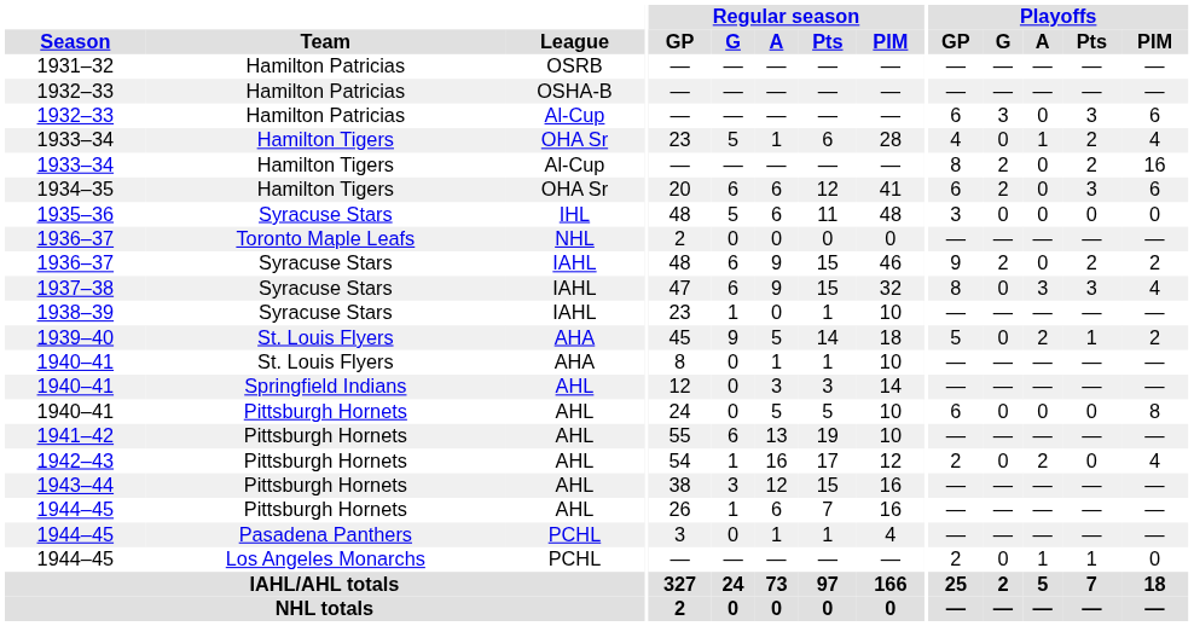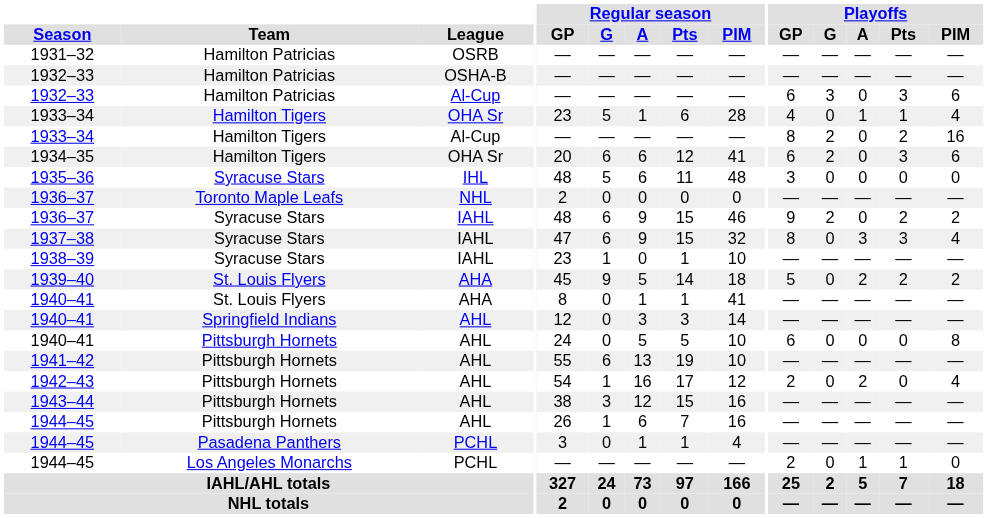 <table border="0" cellpadding="1" cellspacing="0" style="text-align:center; width:60em">
 <tr bgcolor="#e0e0e0">
 <th colspan="3" bgcolor="#ffffff"></th>
 <th rowspan="100" bgcolor="#ffffff"></th>
 <th colspan="5"><a href='#'>Regular season</a></th>
 <th rowspan="100" bgcolor="#ffffff"></th>
 <th colspan="5"><a href='#'>Playoffs</a></th>
 </tr>
 <tr bgcolor="#e0e0e0">
 <th><a href='#'>Season</a></th>
 <th>Team</th>
 <th>League</th>
 <th>GP</th>
 <th><a href='#'>G</a></th>
 <th><a href='#'>A</a></th>
 <th><a href='#'>Pts</a></th>
 <th><a href='#'>PIM</a></th>
 <th>GP</th>
 <th>G</th>
 <th>A</th>
 <th>Pts</th>
 <th>PIM</th>
 </tr>
 <tr>
 <td>1931–32</td>
 <td>Hamilton Patricias</td>
 <td>OSRB</td>
 <td>—</td>
 <td>—</td>
 <td>—</td>
 <td>—</td>
 <td>—</td>
 <td>—</td>
 <td>—</td>
 <td>—</td>
 <td>—</td>
 <td>—</td>
 </tr>
 <tr bgcolor="#f0f0f0">
 <td>1932–33</td>
 <td>Hamilton Patricias</td>
 <td>OSHA-B</td>
 <td>—</td>
 <td>—</td>
 <td>—</td>
 <td>—</td>
 <td>—</td>
 <td>—</td>
 <td>—</td>
 <td>—</td>
 <td>—</td>
 <td>—</td>
 </tr>
 <tr>
 <td><a href='#'>1932–33</a></td>
 <td>Hamilton Patricias</td>
 <td><a href='#'>Al-Cup</a></td>
 <td>—</td>
 <td>—</td>
 <td>—</td>
 <td>—</td>
 <td>—</td>
 <td>6</td>
 <td>3</td>
 <td>0</td>
 <td>3</td>
 <td>6</td>
 </tr>
 <tr bgcolor="#f0f0f0">
 <td>1933–34</td>
 <td><a href='#'>Hamilton Tigers</a></td>
 <td><a href='#'>OHA Sr</a></td>
 <td>23</td>
 <td>5</td>
 <td>1</td>
 <td>6</td>
 <td>28</td>
 <td>4</td>
 <td>0</td>
 <td>1</td>
-<td>2</td>
+<td>1</td>
 <td>4</td>
 </tr>
 <tr>
 <td><a href='#'>1933–34</a></td>
 <td>Hamilton Tigers</td>
 <td>Al-Cup</td>
 <td>—</td>
 <td>—</td>
 <td>—</td>
 <td>—</td>
 <td>—</td>
 <td>8</td>
 <td>2</td>
 <td>0</td>
 <td>2</td>
 <td>16</td>
 </tr>
 <tr bgcolor="#f0f0f0">
 <td>1934–35</td>
 <td>Hamilton Tigers</td>
 <td>OHA Sr</td>
 <td>20</td>
 <td>6</td>
 <td>6</td>
 <td>12</td>
 <td>41</td>
 <td>6</td>
 <td>2</td>
 <td>0</td>
 <td>3</td>
 <td>6</td>
 </tr>
 <tr>
 <td><a href='#'>1935–36</a></td>
 <td><a href='#'>Syracuse Stars</a></td>
 <td><a href='#'>IHL</a></td>
 <td>48</td>
 <td>5</td>
 <td>6</td>
 <td>11</td>
 <td>48</td>
 <td>3</td>
 <td>0</td>
 <td>0</td>
 <td>0</td>
 <td>0</td>
 </tr>
 <tr bgcolor="#f0f0f0">
 <td><a href='#'>1936–37</a></td>
 <td><a href='#'>Toronto Maple Leafs</a></td>
 <td><a href='#'>NHL</a></td>
 <td>2</td>
 <td>0</td>
 <td>0</td>
 <td>0</td>
 <td>0</td>
 <td>—</td>
 <td>—</td>
 <td>—</td>
 <td>—</td>
 <td>—</td>
 </tr>
 <tr>
 <td><a href='#'>1936–37</a></td>
 <td>Syracuse Stars</td>
 <td><a href='#'>IAHL</a></td>
 <td>48</td>
 <td>6</td>
 <td>9</td>
 <td>15</td>
 <td>46</td>
 <td>9</td>
 <td>2</td>
 <td>0</td>
 <td>2</td>
 <td>2</td>
 </tr>
 <tr bgcolor="#f0f0f0">
 <td><a href='#'>1937–38</a></td>
 <td>Syracuse Stars</td>
 <td>IAHL</td>
 <td>47</td>
 <td>6</td>
 <td>9</td>
 <td>15</td>
 <td>32</td>
 <td>8</td>
 <td>0</td>
 <td>3</td>
 <td>3</td>
 <td>4</td>
 </tr>
 <tr>
 <td><a href='#'>1938–39</a></td>
 <td>Syracuse Stars</td>
 <td>IAHL</td>
 <td>23</td>
 <td>1</td>
 <td>0</td>
 <td>1</td>
 <td>10</td>
 <td>—</td>
 <td>—</td>
 <td>—</td>
 <td>—</td>
 <td>—</td>
 </tr>
 <tr bgcolor="#f0f0f0">
 <td><a href='#'>1939–40</a></td>
 <td><a href='#'>St. Louis Flyers</a></td>
 <td><a href='#'>AHA</a></td>
 <td>45</td>
 <td>9</td>
 <td>5</td>
 <td>14</td>
 <td>18</td>
 <td>5</td>
 <td>0</td>
 <td>2</td>
-<td>1</td>
+<td>2</td>
 <td>2</td>
 </tr>
 <tr>
 <td><a href='#'>1940–41</a></td>
 <td>St. Louis Flyers</td>
 <td>AHA</td>
 <td>8</td>
 <td>0</td>
 <td>1</td>
 <td>1</td>
-<td>10</td>
+<td>41</td>
 <td>—</td>
 <td>—</td>
 <td>—</td>
 <td>—</td>
 <td>—</td>
 </tr>
 <tr bgcolor="#f0f0f0">
 <td><a href='#'>1940–41</a></td>
 <td><a href='#'>Springfield Indians</a></td>
 <td><a href='#'>AHL</a></td>
 <td>12</td>
 <td>0</td>
 <td>3</td>
 <td>3</td>
 <td>14</td>
 <td>—</td>
 <td>—</td>
 <td>—</td>
 <td>—</td>
 <td>—</td>
 </tr>
 <tr>
 <td>1940–41</td>
 <td><a href='#'>Pittsburgh Hornets</a></td>
 <td>AHL</td>
 <td>24</td>
 <td>0</td>
 <td>5</td>
 <td>5</td>
 <td>10</td>
 <td>6</td>
 <td>0</td>
 <td>0</td>
 <td>0</td>
 <td>8</td>
 </tr>
 <tr bgcolor="#f0f0f0">
 <td><a href='#'>1941–42</a></td>
 <td>Pittsburgh Hornets</td>
 <td>AHL</td>
 <td>55</td>
 <td>6</td>
 <td>13</td>
 <td>19</td>
 <td>10</td>
 <td>—</td>
 <td>—</td>
 <td>—</td>
 <td>—</td>
 <td>—</td>
 </tr>
 <tr>
 <td><a href='#'>1942–43</a></td>
 <td>Pittsburgh Hornets</td>
 <td>AHL</td>
 <td>54</td>
 <td>1</td>
 <td>16</td>
 <td>17</td>
 <td>12</td>
 <td>2</td>
 <td>0</td>
 <td>2</td>
 <td>0</td>
 <td>4</td>
 </tr>
 <tr bgcolor="#f0f0f0">
 <td><a href='#'>1943–44</a></td>
 <td>Pittsburgh Hornets</td>
 <td>AHL</td>
 <td>38</td>
 <td>3</td>
 <td>12</td>
 <td>15</td>
 <td>16</td>
 <td>—</td>
 <td>—</td>
 <td>—</td>
 <td>—</td>
 <td>—</td>
 </tr>
 <tr>
 <td><a href='#'>1944–45</a></td>
 <td>Pittsburgh Hornets</td>
 <td>AHL</td>
 <td>26</td>
 <td>1</td>
 <td>6</td>
 <td>7</td>
 <td>16</td>
 <td>—</td>
 <td>—</td>
 <td>—</td>
 <td>—</td>
 <td>—</td>
 </tr>
 <tr bgcolor="#f0f0f0">
 <td><a href='#'>1944–45</a></td>
 <td><a href='#'>Pasadena Panthers</a></td>
 <td><a href='#'>PCHL</a></td>
 <td>3</td>
 <td>0</td>
 <td>1</td>
 <td>1</td>
 <td>4</td>
 <td>—</td>
 <td>—</td>
 <td>—</td>
 <td>—</td>
 <td>—</td>
 </tr>
 <tr>
 <td>1944–45</td>
 <td><a href='#'>Los Angeles Monarchs</a></td>
 <td>PCHL</td>
 <td>—</td>
 <td>—</td>
 <td>—</td>
 <td>—</td>
 <td>—</td>
 <td>2</td>
 <td>0</td>
 <td>1</td>
 <td>1</td>
 <td>0</td>
 </tr>
 <tr bgcolor="#e0e0e0">
 <th colspan="3">IAHL/AHL totals</th>
 <th>327</th>
 <th>24</th>
 <th>73</th>
 <th>97</th>
 <th>166</th>
 <th>25</th>
 <th>2</th>
 <th>5</th>
 <th>7</th>
 <th>18</th>
 </tr>
 <tr bgcolor="#e0e0e0">
 <th colspan="3">NHL totals</th>
 <th>2</th>
 <th>0</th>
 <th>0</th>
 <th>0</th>
 <th>0</th>
 <th>—</th>
 <th>—</th>
 <th>—</th>
 <th>—</th>
 <th>—</th>
 </tr>
 </table>
